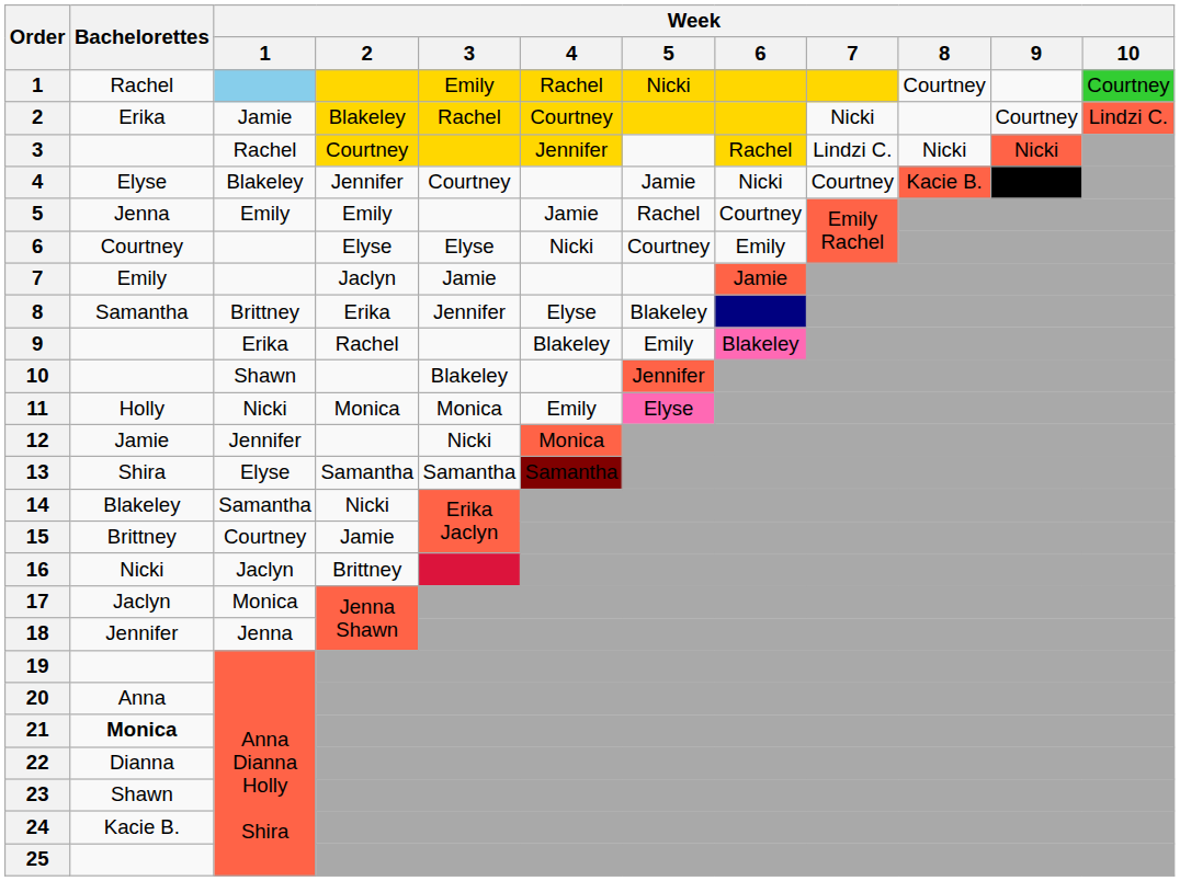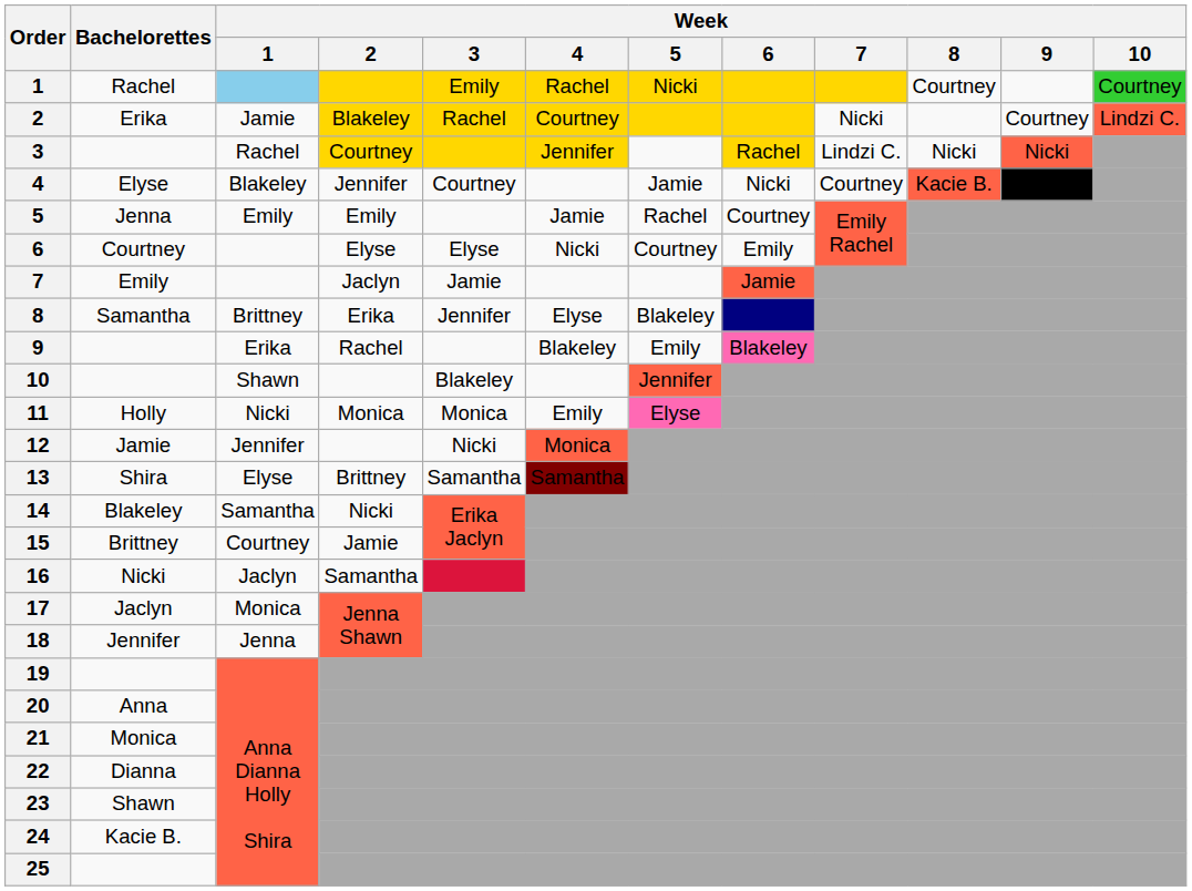 <table class="wikitable" style="text-align:center">
 <tr>
 <th rowspan=2>Order</th>
 <th rowspan=2>Bachelorettes</th>
 <th colspan=10>Week</th>
 </tr>
 <tr>
 <th>1</th>
 <th>2</th>
 <th>3</th>
 <th>4</th>
 <th>5</th>
 <th>6</th>
 <th>7</th>
 <th>8</th>
 <th>9</th>
 <th>10</th>
 </tr>
 <tr>
 <th>1</th>
 <td>Rachel</td>
 <td bgcolor="skyblue"></td>
 <td bgcolor="gold"></td>
 <td bgcolor="gold">Emily</td>
 <td bgcolor="gold">Rachel</td>
 <td bgcolor="gold">Nicki</td>
 <td bgcolor="gold"></td>
 <td bgcolor="gold"></td>
 <td>Courtney</td>
 <td></td>
 <td bgcolor="limegreen">Courtney</td>
 </tr>
 <tr>
 <th>2</th>
 <td>Erika</td>
 <td>Jamie</td>
 <td bgcolor="gold">Blakeley</td>
 <td bgcolor="gold">Rachel</td>
 <td bgcolor="gold">Courtney</td>
 <td bgcolor="gold"></td>
 <td bgcolor="gold"></td>
 <td>Nicki</td>
 <td></td>
 <td>Courtney</td>
 <td bgcolor="tomato">Lindzi C.</td>
 </tr>
 <tr>
 <th>3</th>
 <td></td>
 <td>Rachel</td>
 <td bgcolor="gold">Courtney</td>
 <td bgcolor="gold"></td>
 <td bgcolor="gold">Jennifer</td>
 <td></td>
 <td bgcolor="gold">Rachel</td>
 <td>Lindzi C.</td>
 <td>Nicki</td>
 <td bgcolor="tomato">Nicki</td>
 <td bgcolor="A9A9A9" colspan=1></td>
 </tr>
 <tr>
 <th>4</th>
 <td>Elyse</td>
 <td>Blakeley</td>
 <td>Jennifer</td>
 <td>Courtney</td>
 <td></td>
 <td>Jamie</td>
 <td>Nicki</td>
 <td>Courtney</td>
 <td bgcolor="tomato">Kacie B.</td>
 <td bgcolor="black"><span>Kacie B.</span></td>
 <td bgcolor="A9A9A9" colspan=1></td>
 </tr>
 <tr>
 <th>5</th>
 <td>Jenna</td>
 <td>Emily</td>
 <td>Emily</td>
 <td></td>
 <td>Jamie</td>
 <td>Rachel</td>
 <td>Courtney</td>
 <td rowspan="2" bgcolor="tomato">Emily<br>Rachel</td>
 <td bgcolor="A9A9A9" colspan=3></td>
 </tr>
 <tr>
 <th>6</th>
 <td>Courtney</td>
 <td></td>
 <td>Elyse</td>
 <td>Elyse</td>
 <td>Nicki</td>
 <td>Courtney</td>
 <td>Emily</td>
 <td bgcolor="A9A9A9" colspan=3></td>
 </tr>
 <tr>
 <th>7</th>
 <td>Emily</td>
 <td></td>
 <td>Jaclyn</td>
 <td>Jamie</td>
 <td></td>
 <td></td>
 <td bgcolor="tomato">Jamie</td>
 <td bgcolor="A9A9A9" colspan=4></td>
 </tr>
 <tr>
 <th>8</th>
 <td>Samantha</td>
 <td>Brittney</td>
 <td>Erika</td>
 <td>Jennifer</td>
 <td>Elyse</td>
 <td>Blakeley</td>
 <td bgcolor="navy"></td>
 <td bgcolor="A9A9A9" colspan=4></td>
 </tr>
 <tr>
 <th>9</th>
 <td></td>
 <td>Erika</td>
 <td>Rachel</td>
 <td></td>
 <td>Blakeley</td>
 <td>Emily</td>
 <td bgcolor="hotpink">Blakeley</td>
 <td bgcolor="A9A9A9" colspan=4></td>
 </tr>
 <tr>
 <th>10</th>
 <td></td>
 <td>Shawn</td>
 <td></td>
 <td>Blakeley</td>
 <td></td>
 <td bgcolor="tomato">Jennifer</td>
 <td bgcolor="A9A9A9" colspan=5></td>
 </tr>
 <tr>
 <th>11</th>
 <td>Holly</td>
 <td>Nicki</td>
 <td>Monica</td>
 <td>Monica</td>
 <td>Emily</td>
 <td bgcolor="hotpink">Elyse</td>
 <td bgcolor="A9A9A9" colspan=5></td>
 </tr>
 <tr>
 <th>12</th>
 <td>Jamie</td>
 <td>Jennifer</td>
 <td></td>
 <td>Nicki</td>
 <td bgcolor="tomato">Monica</td>
 <td bgcolor="A9A9A9" colspan=6></td>
 </tr>
 <tr>
 <th>13</th>
 <td>Shira</td>
 <td>Elyse</td>
-<td>Samantha</td>
+<td>Brittney</td>
 <td>Samantha</td>
 <td bgcolor="maroon"><span>Samantha</span></td>
 <td bgcolor="A9A9A9" colspan=6></td>
 </tr>
 <tr>
 <th>14</th>
 <td>Blakeley</td>
 <td>Samantha</td>
 <td>Nicki</td>
 <td rowspan="2" bgcolor="tomato">Erika<br>Jaclyn</td>
 <td bgcolor="A9A9A9" colspan=7></td>
 </tr>
 <tr>
 <th>15</th>
 <td>Brittney</td>
 <td>Courtney</td>
 <td>Jamie</td>
 <td bgcolor="A9A9A9" colspan=7></td>
 </tr>
 <tr>
 <th>16</th>
 <td>Nicki</td>
 <td>Jaclyn</td>
-<td>Brittney</td>
+<td>Samantha</td>
 <td bgcolor="crimson"></td>
 <td bgcolor="A9A9A9" colspan=7></td>
 </tr>
 <tr>
 <th>17</th>
 <td>Jaclyn</td>
 <td>Monica</td>
 <td rowspan="2" bgcolor="tomato">Jenna<br>Shawn</td>
 <td bgcolor="A9A9A9" colspan=8></td>
 </tr>
 <tr>
 <th>18</th>
 <td>Jennifer</td>
 <td>Jenna</td>
 <td bgcolor="A9A9A9" colspan=8></td>
 </tr>
 <tr>
 <th>19</th>
 <td></td>
 <td rowspan="7" bgcolor="tomato"><br><br>Anna<br>Dianna<br>Holly<br><br>Shira</td>
 <td bgcolor="A9A9A9" colspan=9></td>
 </tr>
 <tr>
 <th>20</th>
 <td>Anna</td>
 <td bgcolor="A9A9A9" colspan=9></td>
 </tr>
 <tr>
 <th>21</th>
-<td><strong>Monica</strong></td>
+<td>Monica</td>
 <td bgcolor="A9A9A9" colspan=9></td>
 </tr>
 <tr>
 <th>22</th>
 <td>Dianna</td>
 <td bgcolor="A9A9A9" colspan=9></td>
 </tr>
 <tr>
 <th>23</th>
 <td>Shawn</td>
 <td bgcolor="A9A9A9" colspan=9></td>
 </tr>
 <tr>
 <th>24</th>
 <td>Kacie B.</td>
 <td bgcolor="A9A9A9" colspan=9></td>
 </tr>
 <tr>
 <th>25</th>
 <td></td>
 <td bgcolor="A9A9A9" colspan=9></td>
 </tr>
 </table>
